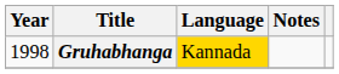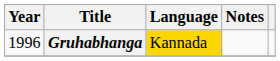 <table class="wikitable plainrowheaders sortable" style="margin-right: 0;">
 <tr>
 <th scope="col">Year</th>
 <th scope="col">Title</th>
 <th scope="col">Language</th>
 <th scope="col" class="unsortable">Notes</th>
 <th scope="col" class="unsortable"></th>
 </tr>
 <tr>
-<td>1998</td>
+<td>1996</td>
 <th scope="row"><em>Gruhabhanga</em></th>
 <td style="background: gold;">Kannada</td>
 <td></td>
 <td style="text-align:center;"></td>
 </tr>
 <tr>
 </tr>
 </table>
